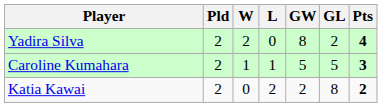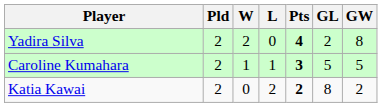 <table class="wikitable" style="text-align:center">
 <tr>
 <th width=200>Player</th>
 <th width=20>Pld</th>
 <th width=20>W</th>
 <th width=20>L</th>
+<th width=20>Pts</th>
+<th width=20>GL</th>
 <th width=20>GW</th>
-<th width=20>GL</th>
-<th width=20>Pts</th>
 </tr>
 <tr bgcolor="ccffcc">
 <td style="text-align:left;"> <a href='#'>Yadira Silva</a></td>
 <td>2</td>
 <td>2</td>
 <td>0</td>
+<td><strong>4</strong></td>
+<td>2</td>
 <td>8</td>
-<td>2</td>
-<td><strong>4</strong></td>
 </tr>
 <tr bgcolor="ccffcc">
 <td style="text-align:left;"> <a href='#'>Caroline Kumahara</a></td>
 <td>2</td>
 <td>1</td>
 <td>1</td>
+<td><strong>3</strong></td>
 <td>5</td>
 <td>5</td>
-<td><strong>3</strong></td>
 </tr>
 <tr>
 <td style="text-align:left;"> <a href='#'>Katia Kawai</a></td>
 <td>2</td>
 <td>0</td>
 <td>2</td>
+<td><strong>2</strong></td>
+<td>8</td>
 <td>2</td>
-<td>8</td>
-<td><strong>2</strong></td>
 </tr>
 </table>
